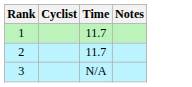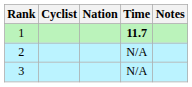 <table class="wikitable sortable" style="text-align:center">
 <tr>
 <th>Rank</th>
 <th>Cyclist</th>
+<th>Nation</th>
 <th>Time</th>
 <th>Notes</th>
 </tr>
 <tr bgcolor=bbf3bb>
 <td>1</td>
 <td align=left></td>
-<td>11.7</td>
+<td align=left></td>
+<td><strong>11.7</strong></td>
 <td></td>
 </tr>
 <tr bgcolor=bbf3ff>
 <td>2</td>
 <td align=left></td>
-<td>11.7</td>
+<td align=left></td>
+<td>N/A</td>
 <td></td>
 </tr>
 <tr bgcolor=bbf3ff>
 <td>3</td>
 <td align=left></td>
+<td align=left></td>
 <td>N/A</td>
 <td></td>
 </tr>
 </table>
